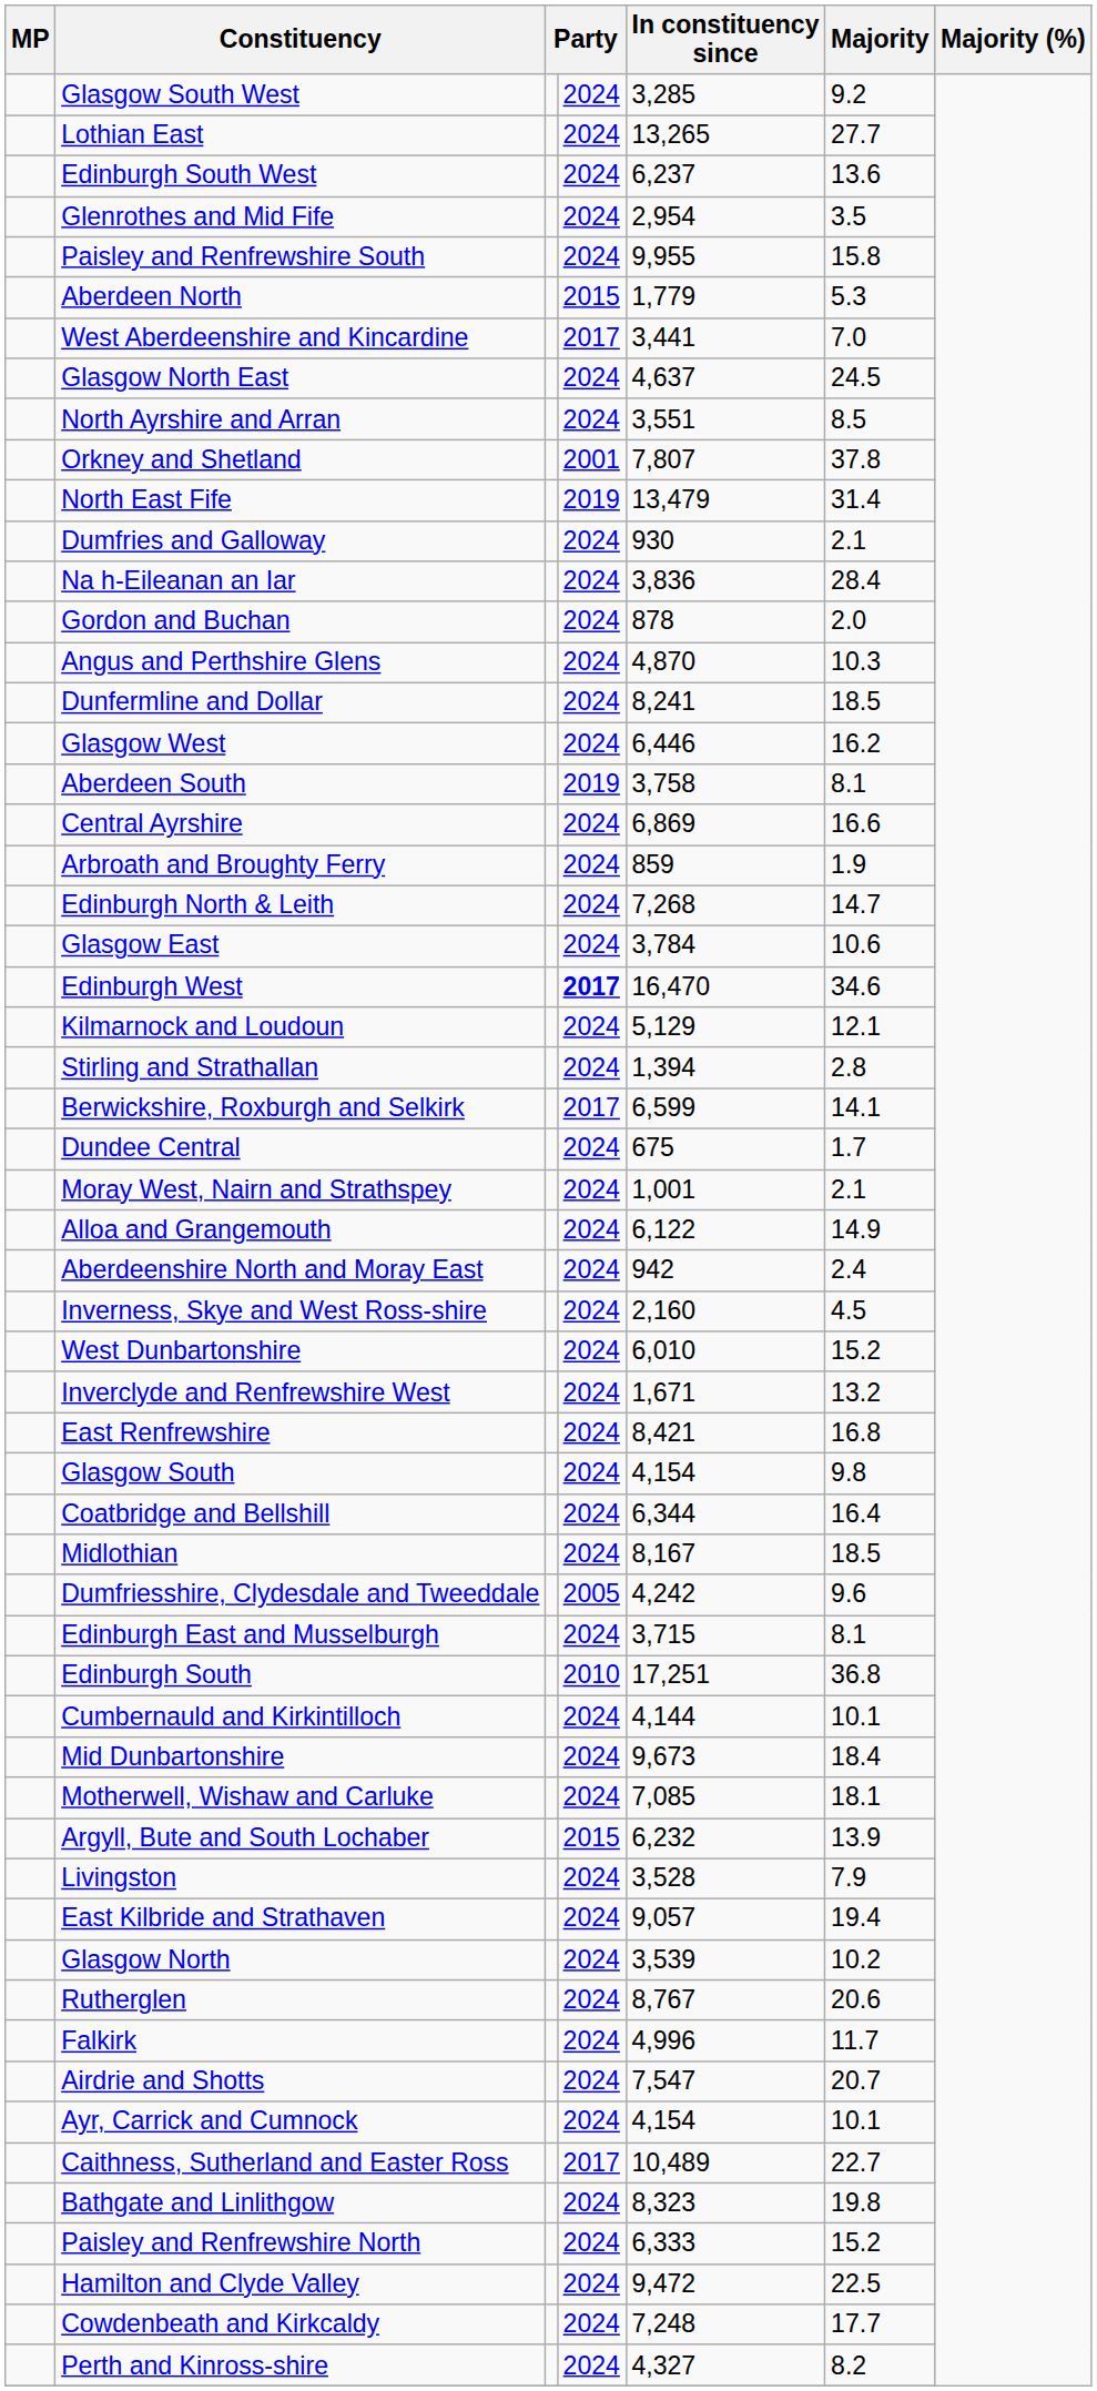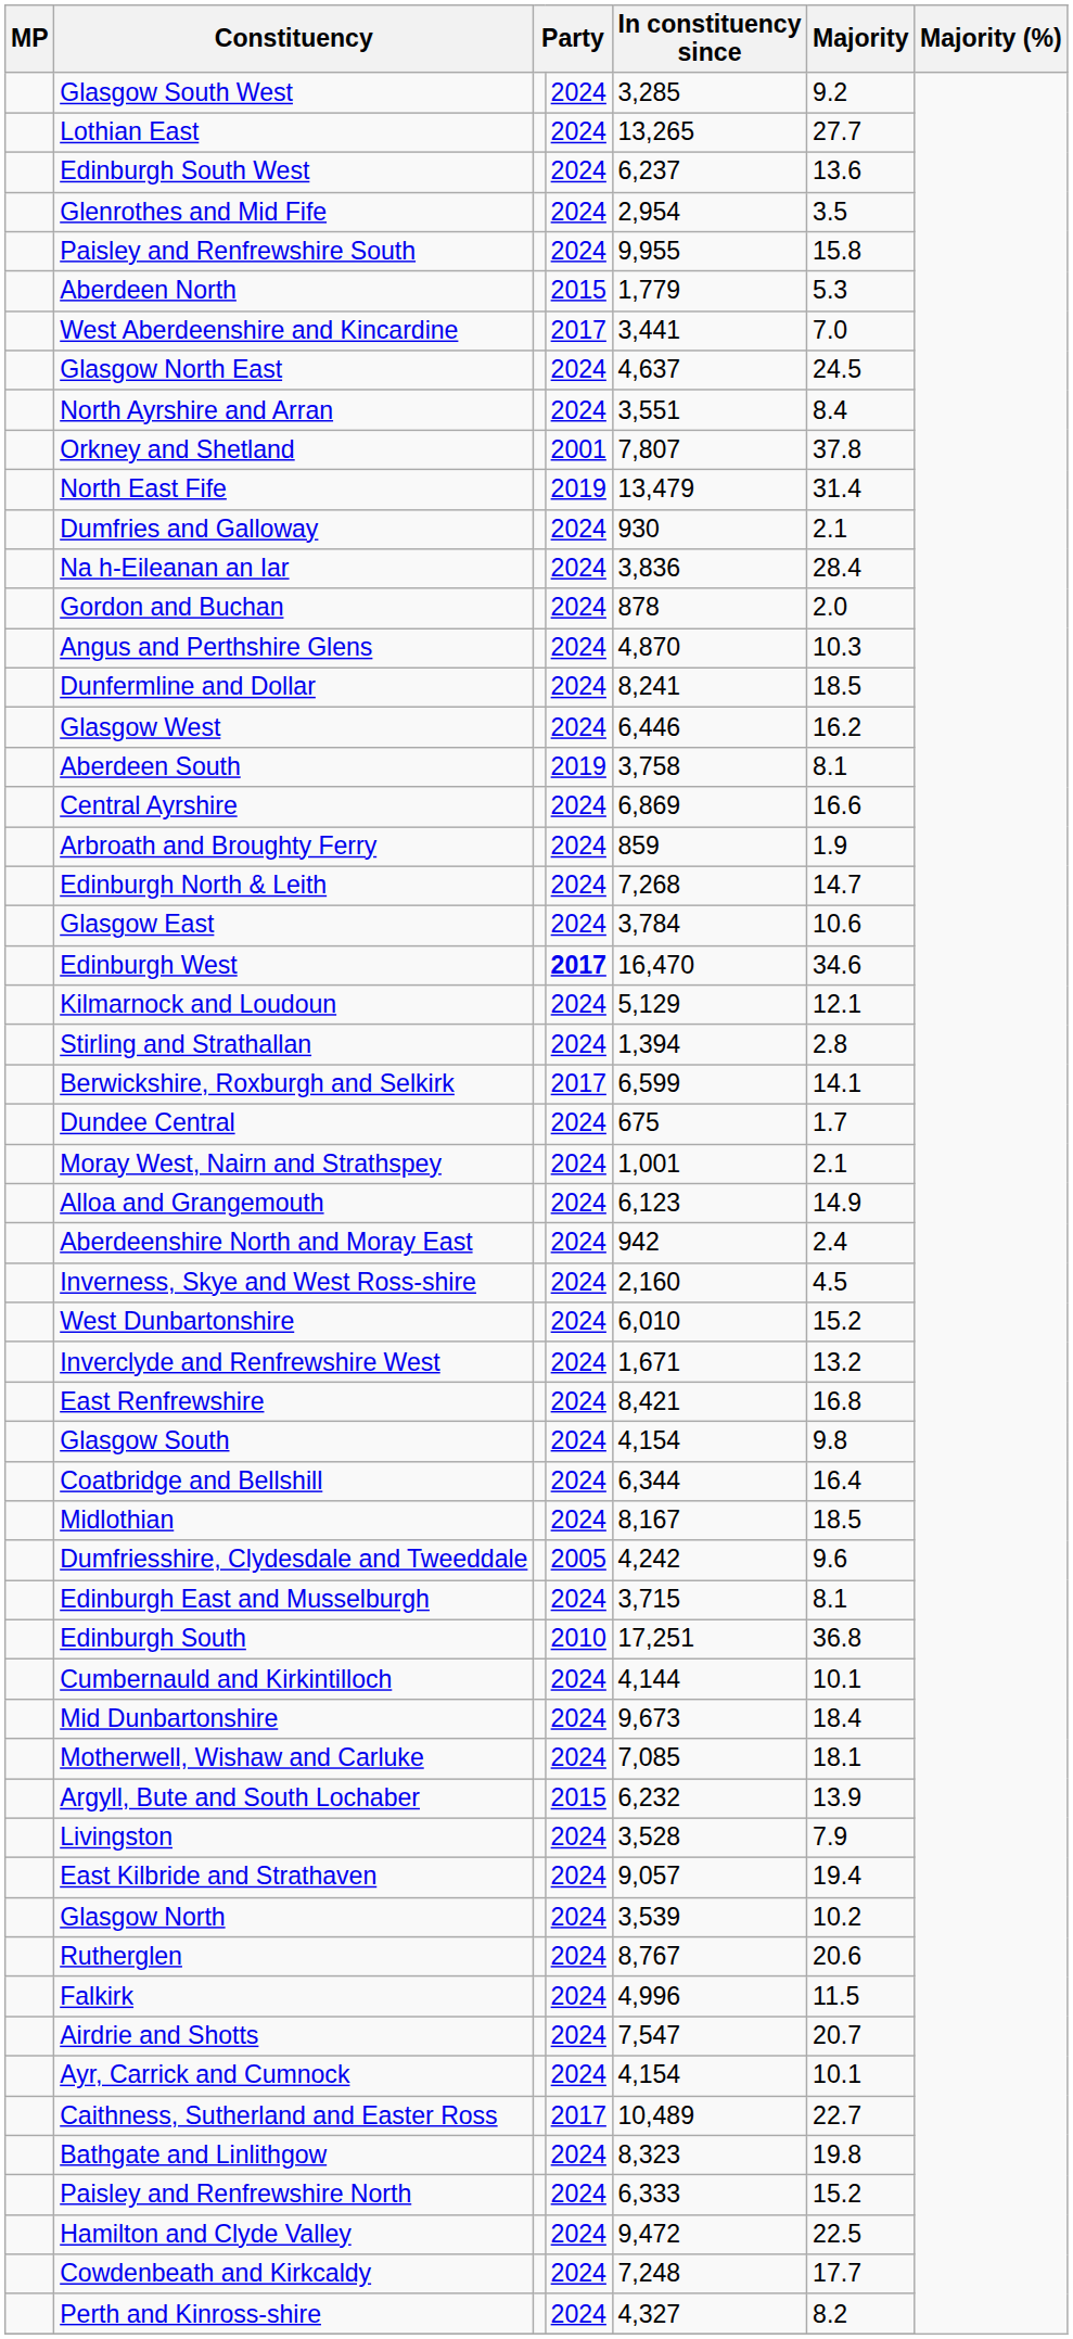 <table class="wikitable sortable">
 <tr>
 <th>MP</th>
 <th>Constituency</th>
 <th colspan="2">Party</th>
 <th>In constituency<br>since</th>
 <th>Majority</th>
 <th>Majority (%)</th>
 </tr>
 <tr>
 <td></td>
 <td><a href='#'>Glasgow South West</a></td>
 <td></td>
 <td><a href='#'>2024</a></td>
 <td>3,285</td>
 <td>9.2</td>
 </tr>
 <tr>
 <td></td>
 <td><a href='#'>Lothian East</a></td>
 <td></td>
 <td><a href='#'>2024</a></td>
 <td>13,265</td>
 <td>27.7</td>
 </tr>
 <tr>
 <td></td>
 <td><a href='#'>Edinburgh South West</a></td>
 <td></td>
 <td><a href='#'>2024</a></td>
 <td>6,237</td>
 <td>13.6</td>
 </tr>
 <tr>
 <td></td>
 <td><a href='#'>Glenrothes and Mid Fife</a></td>
 <td></td>
 <td><a href='#'>2024</a></td>
 <td>2,954</td>
 <td>3.5</td>
 </tr>
 <tr>
 <td></td>
 <td><a href='#'>Paisley and Renfrewshire South</a></td>
 <td></td>
 <td><a href='#'>2024</a></td>
 <td>9,955</td>
 <td>15.8</td>
 </tr>
 <tr>
 <td></td>
 <td><a href='#'>Aberdeen North</a></td>
 <td></td>
 <td><a href='#'>2015</a></td>
 <td>1,779</td>
 <td>5.3</td>
 </tr>
 <tr>
 <td></td>
 <td><a href='#'>West Aberdeenshire and Kincardine</a></td>
 <td></td>
 <td><a href='#'>2017</a></td>
 <td>3,441</td>
 <td>7.0</td>
 </tr>
 <tr>
 <td></td>
 <td><a href='#'>Glasgow North East</a></td>
 <td></td>
 <td><a href='#'>2024</a></td>
 <td>4,637</td>
 <td>24.5</td>
 </tr>
 <tr>
 <td></td>
 <td><a href='#'>North Ayrshire and Arran</a></td>
 <td></td>
 <td><a href='#'>2024</a></td>
 <td>3,551</td>
-<td>8.5</td>
+<td>8.4</td>
 </tr>
 <tr>
 <td></td>
 <td><a href='#'>Orkney and Shetland</a></td>
 <td></td>
 <td><a href='#'>2001</a></td>
 <td>7,807</td>
 <td>37.8</td>
 </tr>
 <tr>
 <td></td>
 <td><a href='#'>North East Fife</a></td>
 <td></td>
 <td><a href='#'>2019</a></td>
 <td>13,479</td>
 <td>31.4</td>
 </tr>
 <tr>
 <td></td>
 <td><a href='#'>Dumfries and Galloway</a></td>
 <td></td>
 <td><a href='#'>2024</a></td>
 <td>930</td>
 <td>2.1</td>
 </tr>
 <tr>
 <td></td>
 <td><a href='#'>Na h-Eileanan an Iar</a></td>
 <td></td>
 <td><a href='#'>2024</a></td>
 <td>3,836</td>
 <td>28.4</td>
 </tr>
 <tr>
 <td></td>
 <td><a href='#'>Gordon and Buchan</a></td>
 <td></td>
 <td><a href='#'>2024</a></td>
 <td>878</td>
 <td>2.0</td>
 </tr>
 <tr>
 <td></td>
 <td><a href='#'>Angus and Perthshire Glens</a></td>
 <td></td>
 <td><a href='#'>2024</a></td>
 <td>4,870</td>
 <td>10.3</td>
 </tr>
 <tr>
 <td></td>
 <td><a href='#'>Dunfermline and Dollar</a></td>
 <td></td>
 <td><a href='#'>2024</a></td>
 <td>8,241</td>
 <td>18.5</td>
 </tr>
 <tr>
 <td></td>
 <td><a href='#'>Glasgow West</a></td>
 <td></td>
 <td><a href='#'>2024</a></td>
 <td>6,446</td>
 <td>16.2</td>
 </tr>
 <tr>
 <td></td>
 <td><a href='#'>Aberdeen South</a></td>
 <td></td>
 <td><a href='#'>2019</a></td>
 <td>3,758</td>
 <td>8.1</td>
 </tr>
 <tr>
 <td></td>
 <td><a href='#'>Central Ayrshire</a></td>
 <td></td>
 <td><a href='#'>2024</a></td>
 <td>6,869</td>
 <td>16.6</td>
 </tr>
 <tr>
 <td></td>
 <td><a href='#'>Arbroath and Broughty Ferry</a></td>
 <td></td>
 <td><a href='#'>2024</a></td>
 <td>859</td>
 <td>1.9</td>
 </tr>
 <tr>
 <td></td>
 <td><a href='#'>Edinburgh North & Leith</a></td>
 <td></td>
 <td><a href='#'>2024</a></td>
 <td>7,268</td>
 <td>14.7</td>
 </tr>
 <tr>
 <td></td>
 <td><a href='#'>Glasgow East</a></td>
 <td></td>
 <td><a href='#'>2024</a></td>
 <td>3,784</td>
 <td>10.6</td>
 </tr>
 <tr>
 <td></td>
 <td><a href='#'>Edinburgh West</a></td>
 <td></td>
 <td><strong><a href='#'>2017</a></strong></td>
 <td>16,470</td>
 <td>34.6</td>
 </tr>
 <tr>
 <td></td>
 <td><a href='#'>Kilmarnock and Loudoun</a></td>
 <td></td>
 <td><a href='#'>2024</a></td>
 <td>5,129</td>
 <td>12.1</td>
 </tr>
 <tr>
 <td></td>
 <td><a href='#'>Stirling and Strathallan</a></td>
 <td></td>
 <td><a href='#'>2024</a></td>
 <td>1,394</td>
 <td>2.8</td>
 </tr>
 <tr>
 <td></td>
 <td><a href='#'>Berwickshire, Roxburgh and Selkirk</a></td>
 <td></td>
 <td><a href='#'>2017</a></td>
 <td>6,599</td>
 <td>14.1</td>
 </tr>
 <tr>
 <td></td>
 <td><a href='#'>Dundee Central</a></td>
 <td></td>
 <td><a href='#'>2024</a></td>
 <td>675</td>
 <td>1.7</td>
 </tr>
 <tr>
 <td></td>
 <td><a href='#'>Moray West, Nairn and Strathspey</a></td>
 <td></td>
 <td><a href='#'>2024</a></td>
 <td>1,001</td>
 <td>2.1</td>
 </tr>
 <tr>
 <td></td>
 <td><a href='#'>Alloa and Grangemouth</a></td>
 <td></td>
 <td><a href='#'>2024</a></td>
-<td>6,122</td>
+<td>6,123</td>
 <td>14.9</td>
 </tr>
 <tr>
 <td></td>
 <td><a href='#'>Aberdeenshire North and Moray East</a></td>
 <td></td>
 <td><a href='#'>2024</a></td>
 <td>942</td>
 <td>2.4</td>
 </tr>
 <tr>
 <td></td>
 <td><a href='#'>Inverness, Skye and West Ross-shire</a></td>
 <td></td>
 <td><a href='#'>2024</a></td>
 <td>2,160</td>
 <td>4.5</td>
 </tr>
 <tr>
 <td></td>
 <td><a href='#'>West Dunbartonshire</a></td>
 <td></td>
 <td><a href='#'>2024</a></td>
 <td>6,010</td>
 <td>15.2</td>
 </tr>
 <tr>
 <td></td>
 <td><a href='#'>Inverclyde and Renfrewshire West</a></td>
 <td></td>
 <td><a href='#'>2024</a></td>
 <td>1,671</td>
 <td>13.2</td>
 </tr>
 <tr>
 <td></td>
 <td><a href='#'>East Renfrewshire</a></td>
 <td></td>
 <td><a href='#'>2024</a></td>
 <td>8,421</td>
 <td>16.8</td>
 </tr>
 <tr>
 <td></td>
 <td><a href='#'>Glasgow South</a></td>
 <td></td>
 <td><a href='#'>2024</a></td>
 <td>4,154</td>
 <td>9.8</td>
 </tr>
 <tr>
 <td></td>
 <td><a href='#'>Coatbridge and Bellshill</a></td>
 <td></td>
 <td><a href='#'>2024</a></td>
 <td>6,344</td>
 <td>16.4</td>
 </tr>
 <tr>
 <td></td>
 <td><a href='#'>Midlothian</a></td>
 <td></td>
 <td><a href='#'>2024</a></td>
 <td>8,167</td>
 <td>18.5</td>
 </tr>
 <tr>
 <td></td>
 <td><a href='#'>Dumfriesshire, Clydesdale and Tweeddale</a></td>
 <td></td>
 <td><a href='#'>2005</a></td>
 <td>4,242</td>
 <td>9.6</td>
 </tr>
 <tr>
 <td></td>
 <td><a href='#'>Edinburgh East and Musselburgh</a></td>
 <td></td>
 <td><a href='#'>2024</a></td>
 <td>3,715</td>
 <td>8.1</td>
 </tr>
 <tr>
 <td></td>
 <td><a href='#'>Edinburgh South</a></td>
 <td></td>
 <td><a href='#'>2010</a></td>
 <td>17,251</td>
 <td>36.8</td>
 </tr>
 <tr>
 <td></td>
 <td><a href='#'>Cumbernauld and Kirkintilloch</a></td>
 <td></td>
 <td><a href='#'>2024</a></td>
 <td>4,144</td>
 <td>10.1</td>
 </tr>
 <tr>
 <td></td>
 <td><a href='#'>Mid Dunbartonshire</a></td>
 <td></td>
 <td><a href='#'>2024</a></td>
 <td>9,673</td>
 <td>18.4</td>
 </tr>
 <tr>
 <td></td>
 <td><a href='#'>Motherwell, Wishaw and Carluke</a></td>
 <td></td>
 <td><a href='#'>2024</a></td>
 <td>7,085</td>
 <td>18.1</td>
 </tr>
 <tr>
 <td></td>
 <td><a href='#'>Argyll, Bute and South Lochaber</a></td>
 <td></td>
 <td><a href='#'>2015</a></td>
 <td>6,232</td>
 <td>13.9</td>
 </tr>
 <tr>
 <td></td>
 <td><a href='#'>Livingston</a></td>
 <td></td>
 <td><a href='#'>2024</a></td>
 <td>3,528</td>
 <td>7.9</td>
 </tr>
 <tr>
 <td></td>
 <td><a href='#'>East Kilbride and Strathaven</a></td>
 <td></td>
 <td><a href='#'>2024</a></td>
 <td>9,057</td>
 <td>19.4</td>
 </tr>
 <tr>
 <td></td>
 <td><a href='#'>Glasgow North</a></td>
 <td></td>
 <td><a href='#'>2024</a></td>
 <td>3,539</td>
 <td>10.2</td>
 </tr>
 <tr>
 <td></td>
 <td><a href='#'>Rutherglen</a></td>
 <td></td>
 <td><a href='#'>2024</a></td>
 <td>8,767</td>
 <td>20.6</td>
 </tr>
 <tr>
 <td></td>
 <td><a href='#'>Falkirk</a></td>
 <td></td>
 <td><a href='#'>2024</a></td>
 <td>4,996</td>
-<td>11.7</td>
+<td>11.5</td>
 </tr>
 <tr>
 <td></td>
 <td><a href='#'>Airdrie and Shotts</a></td>
 <td></td>
 <td><a href='#'>2024</a></td>
 <td>7,547</td>
 <td>20.7</td>
 </tr>
 <tr>
 <td></td>
 <td><a href='#'>Ayr, Carrick and Cumnock</a></td>
 <td></td>
 <td><a href='#'>2024</a></td>
 <td>4,154</td>
 <td>10.1</td>
 </tr>
 <tr>
 <td></td>
 <td><a href='#'>Caithness, Sutherland and Easter Ross</a></td>
 <td></td>
 <td><a href='#'>2017</a></td>
 <td>10,489</td>
 <td>22.7</td>
 </tr>
 <tr>
 <td></td>
 <td><a href='#'>Bathgate and Linlithgow</a></td>
 <td></td>
 <td><a href='#'>2024</a></td>
 <td>8,323</td>
 <td>19.8</td>
 </tr>
 <tr>
 <td></td>
 <td><a href='#'>Paisley and Renfrewshire North</a></td>
 <td></td>
 <td><a href='#'>2024</a></td>
 <td>6,333</td>
 <td>15.2</td>
 </tr>
 <tr>
 <td></td>
 <td><a href='#'>Hamilton and Clyde Valley</a></td>
 <td></td>
 <td><a href='#'>2024</a></td>
 <td>9,472</td>
 <td>22.5</td>
 </tr>
 <tr>
 <td></td>
 <td><a href='#'>Cowdenbeath and Kirkcaldy</a></td>
 <td></td>
 <td><a href='#'>2024</a></td>
 <td>7,248</td>
 <td>17.7</td>
 </tr>
 <tr>
 <td></td>
 <td><a href='#'>Perth and Kinross-shire</a></td>
 <td></td>
 <td><a href='#'>2024</a></td>
 <td>4,327</td>
 <td>8.2</td>
 </tr>
 <tr>
 </tr>
 </table>
